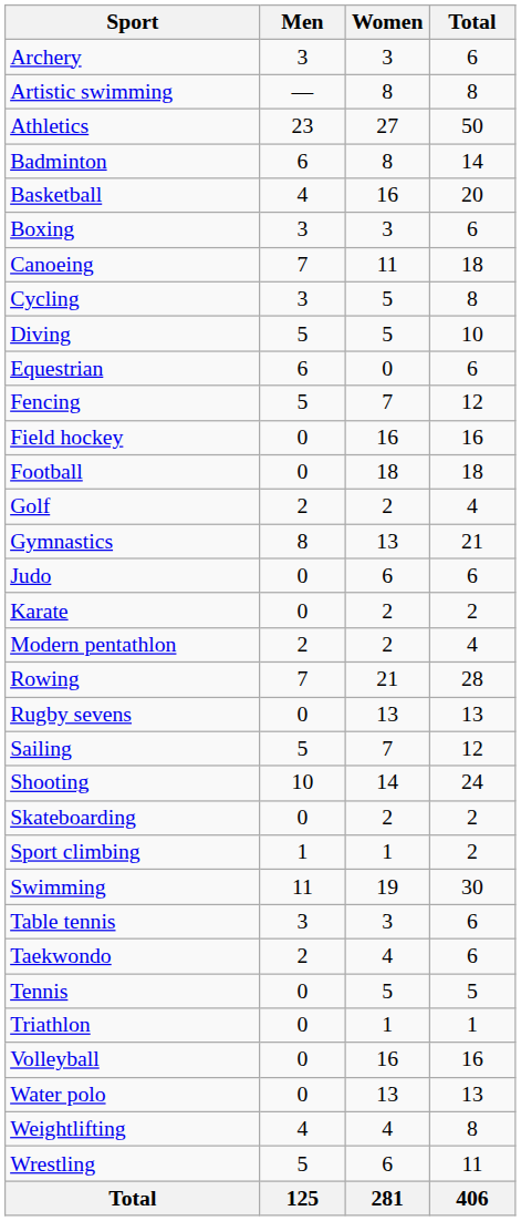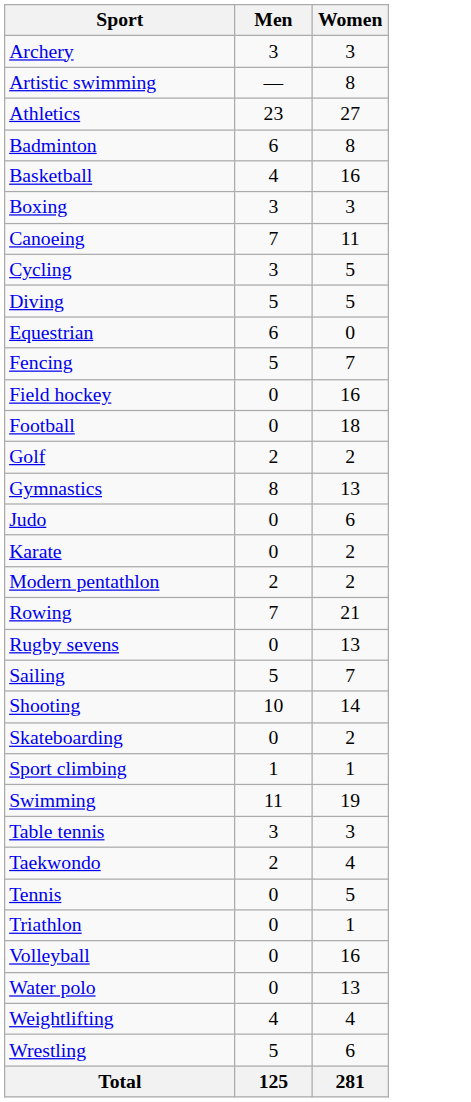 <table class="wikitable sortable" style="text-align:center;">
 <tr>
 <th width="180">Sport</th>
 <th width="55">Men</th>
 <th width="55">Women</th>
-<th width="55">Total</th>
 </tr>
 <tr>
 <td align="left"><a href='#'>Archery</a></td>
 <td>3</td>
 <td>3</td>
-<td>6</td>
 </tr>
 <tr>
 <td align="left"><a href='#'>Artistic swimming</a></td>
 <td>—</td>
-<td>8</td>
 <td>8</td>
 </tr>
 <tr>
 <td align="left"><a href='#'>Athletics</a></td>
 <td>23</td>
 <td>27</td>
-<td>50</td>
 </tr>
 <tr>
 <td align="left"><a href='#'>Badminton</a></td>
 <td>6</td>
 <td>8</td>
-<td>14</td>
 </tr>
 <tr>
 <td align="left"><a href='#'>Basketball</a></td>
 <td>4</td>
 <td>16</td>
-<td>20</td>
 </tr>
 <tr>
 <td align="left"><a href='#'>Boxing</a></td>
 <td>3</td>
 <td>3</td>
-<td>6</td>
 </tr>
 <tr>
 <td align="left"><a href='#'>Canoeing</a></td>
 <td>7</td>
 <td>11</td>
-<td>18</td>
 </tr>
 <tr>
 <td align="left"><a href='#'>Cycling</a></td>
 <td>3</td>
 <td>5</td>
-<td>8</td>
 </tr>
 <tr>
 <td align="left"><a href='#'>Diving</a></td>
 <td>5</td>
 <td>5</td>
-<td>10</td>
 </tr>
 <tr>
 <td align="left"><a href='#'>Equestrian</a></td>
 <td>6</td>
 <td>0</td>
-<td>6</td>
 </tr>
 <tr>
 <td align="left"><a href='#'>Fencing</a></td>
 <td>5</td>
 <td>7</td>
-<td>12</td>
 </tr>
 <tr>
 <td align="left"><a href='#'>Field hockey</a></td>
 <td>0</td>
-<td>16</td>
 <td>16</td>
 </tr>
 <tr>
 <td align="left"><a href='#'>Football</a></td>
 <td>0</td>
 <td>18</td>
-<td>18</td>
 </tr>
 <tr>
 <td align="left"><a href='#'>Golf</a></td>
 <td>2</td>
 <td>2</td>
-<td>4</td>
 </tr>
 <tr>
 <td align="left"><a href='#'>Gymnastics</a></td>
 <td>8</td>
 <td>13</td>
-<td>21</td>
 </tr>
 <tr>
 <td align="left"><a href='#'>Judo</a></td>
 <td>0</td>
-<td>6</td>
 <td>6</td>
 </tr>
 <tr>
 <td align="left"><a href='#'>Karate</a></td>
 <td>0</td>
 <td>2</td>
-<td>2</td>
 </tr>
 <tr>
 <td align="left"><a href='#'>Modern pentathlon</a></td>
 <td>2</td>
 <td>2</td>
-<td>4</td>
 </tr>
 <tr>
 <td align="left"><a href='#'>Rowing</a></td>
 <td>7</td>
 <td>21</td>
-<td>28</td>
 </tr>
 <tr>
 <td align="left"><a href='#'>Rugby sevens</a></td>
 <td>0</td>
-<td>13</td>
 <td>13</td>
 </tr>
 <tr>
 <td align="left"><a href='#'>Sailing</a></td>
 <td>5</td>
 <td>7</td>
-<td>12</td>
 </tr>
 <tr>
 <td align="left"><a href='#'>Shooting</a></td>
 <td>10</td>
 <td>14</td>
-<td>24</td>
 </tr>
 <tr>
 <td align="left"><a href='#'>Skateboarding</a></td>
 <td>0</td>
-<td>2</td>
 <td>2</td>
 </tr>
 <tr>
 <td align="left"><a href='#'>Sport climbing</a></td>
 <td>1</td>
 <td>1</td>
-<td>2</td>
 </tr>
 <tr>
 <td align="left"><a href='#'>Swimming</a></td>
 <td>11</td>
 <td>19</td>
-<td>30</td>
 </tr>
 <tr>
 <td align="left"><a href='#'>Table tennis</a></td>
 <td>3</td>
 <td>3</td>
-<td>6</td>
 </tr>
 <tr>
 <td align="left"><a href='#'>Taekwondo</a></td>
 <td>2</td>
 <td>4</td>
-<td>6</td>
 </tr>
 <tr>
 <td align="left"><a href='#'>Tennis</a></td>
 <td>0</td>
-<td>5</td>
 <td>5</td>
 </tr>
 <tr>
 <td align="left"><a href='#'>Triathlon</a></td>
 <td>0</td>
 <td>1</td>
-<td>1</td>
 </tr>
 <tr>
 <td align="left"><a href='#'>Volleyball</a></td>
 <td>0</td>
-<td>16</td>
 <td>16</td>
 </tr>
 <tr>
 <td align="left"><a href='#'>Water polo</a></td>
 <td>0</td>
 <td>13</td>
-<td>13</td>
 </tr>
 <tr>
 <td align="left"><a href='#'>Weightlifting</a></td>
 <td>4</td>
 <td>4</td>
-<td>8</td>
 </tr>
 <tr>
 <td align="left"><a href='#'>Wrestling</a></td>
 <td>5</td>
 <td>6</td>
-<td>11</td>
 </tr>
 <tr>
 <th>Total</th>
 <th>125</th>
 <th>281</th>
-<th>406</th>
 </tr>
 </table>
